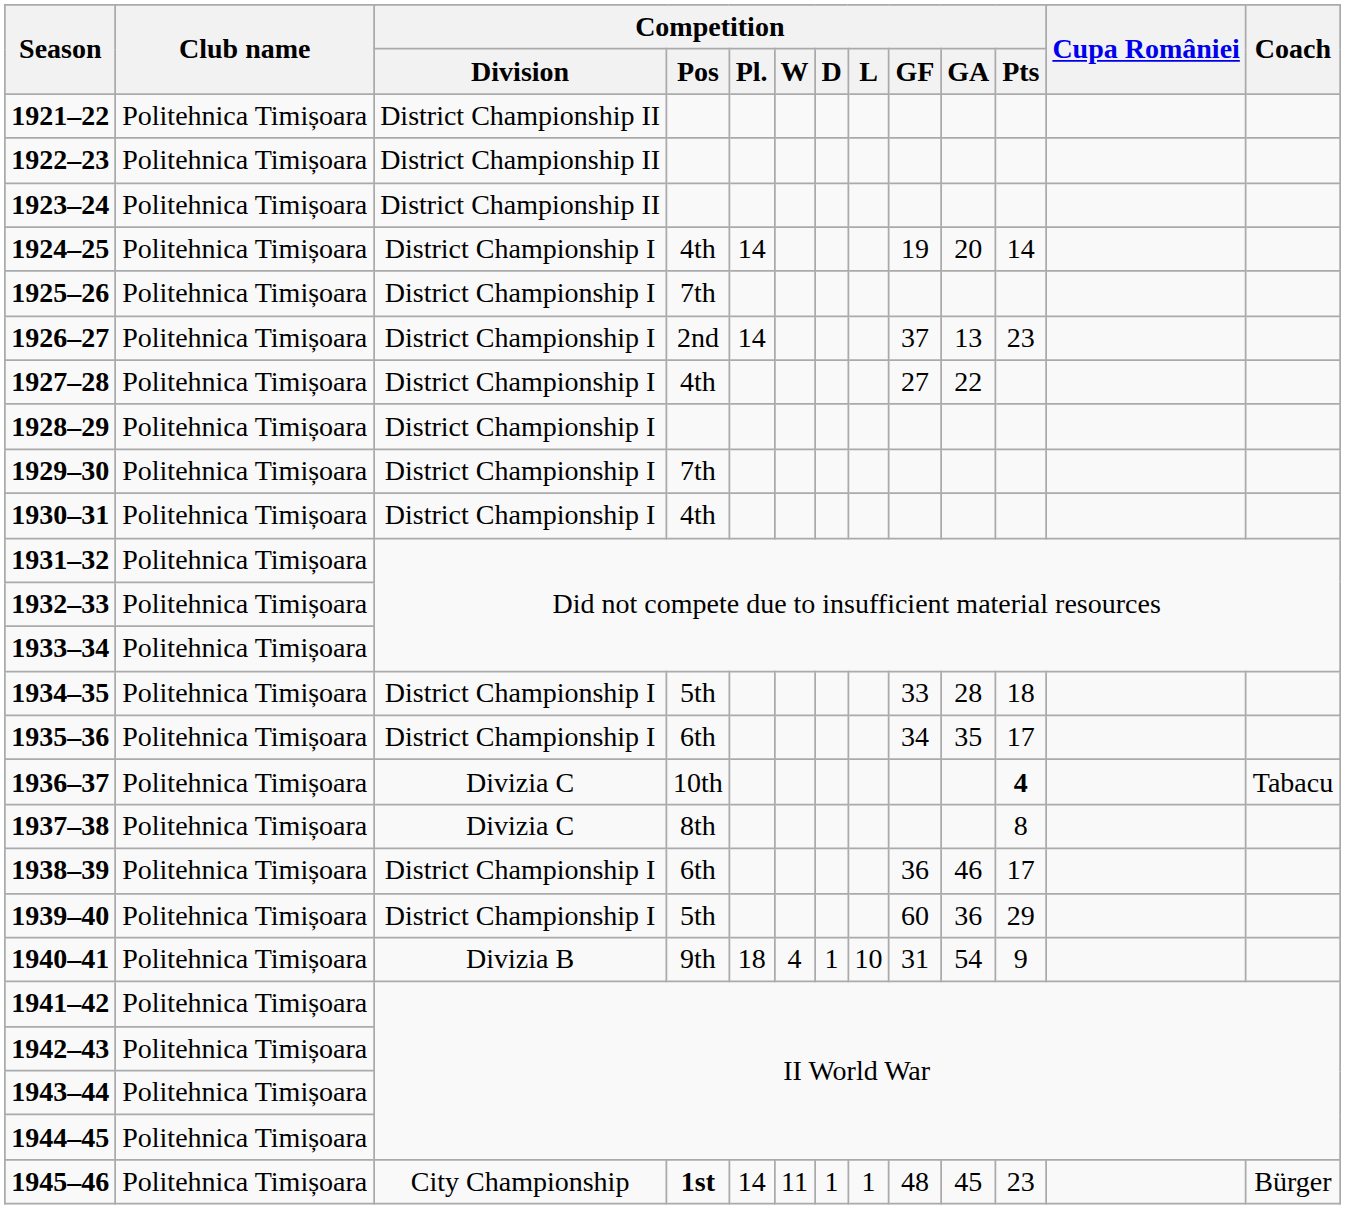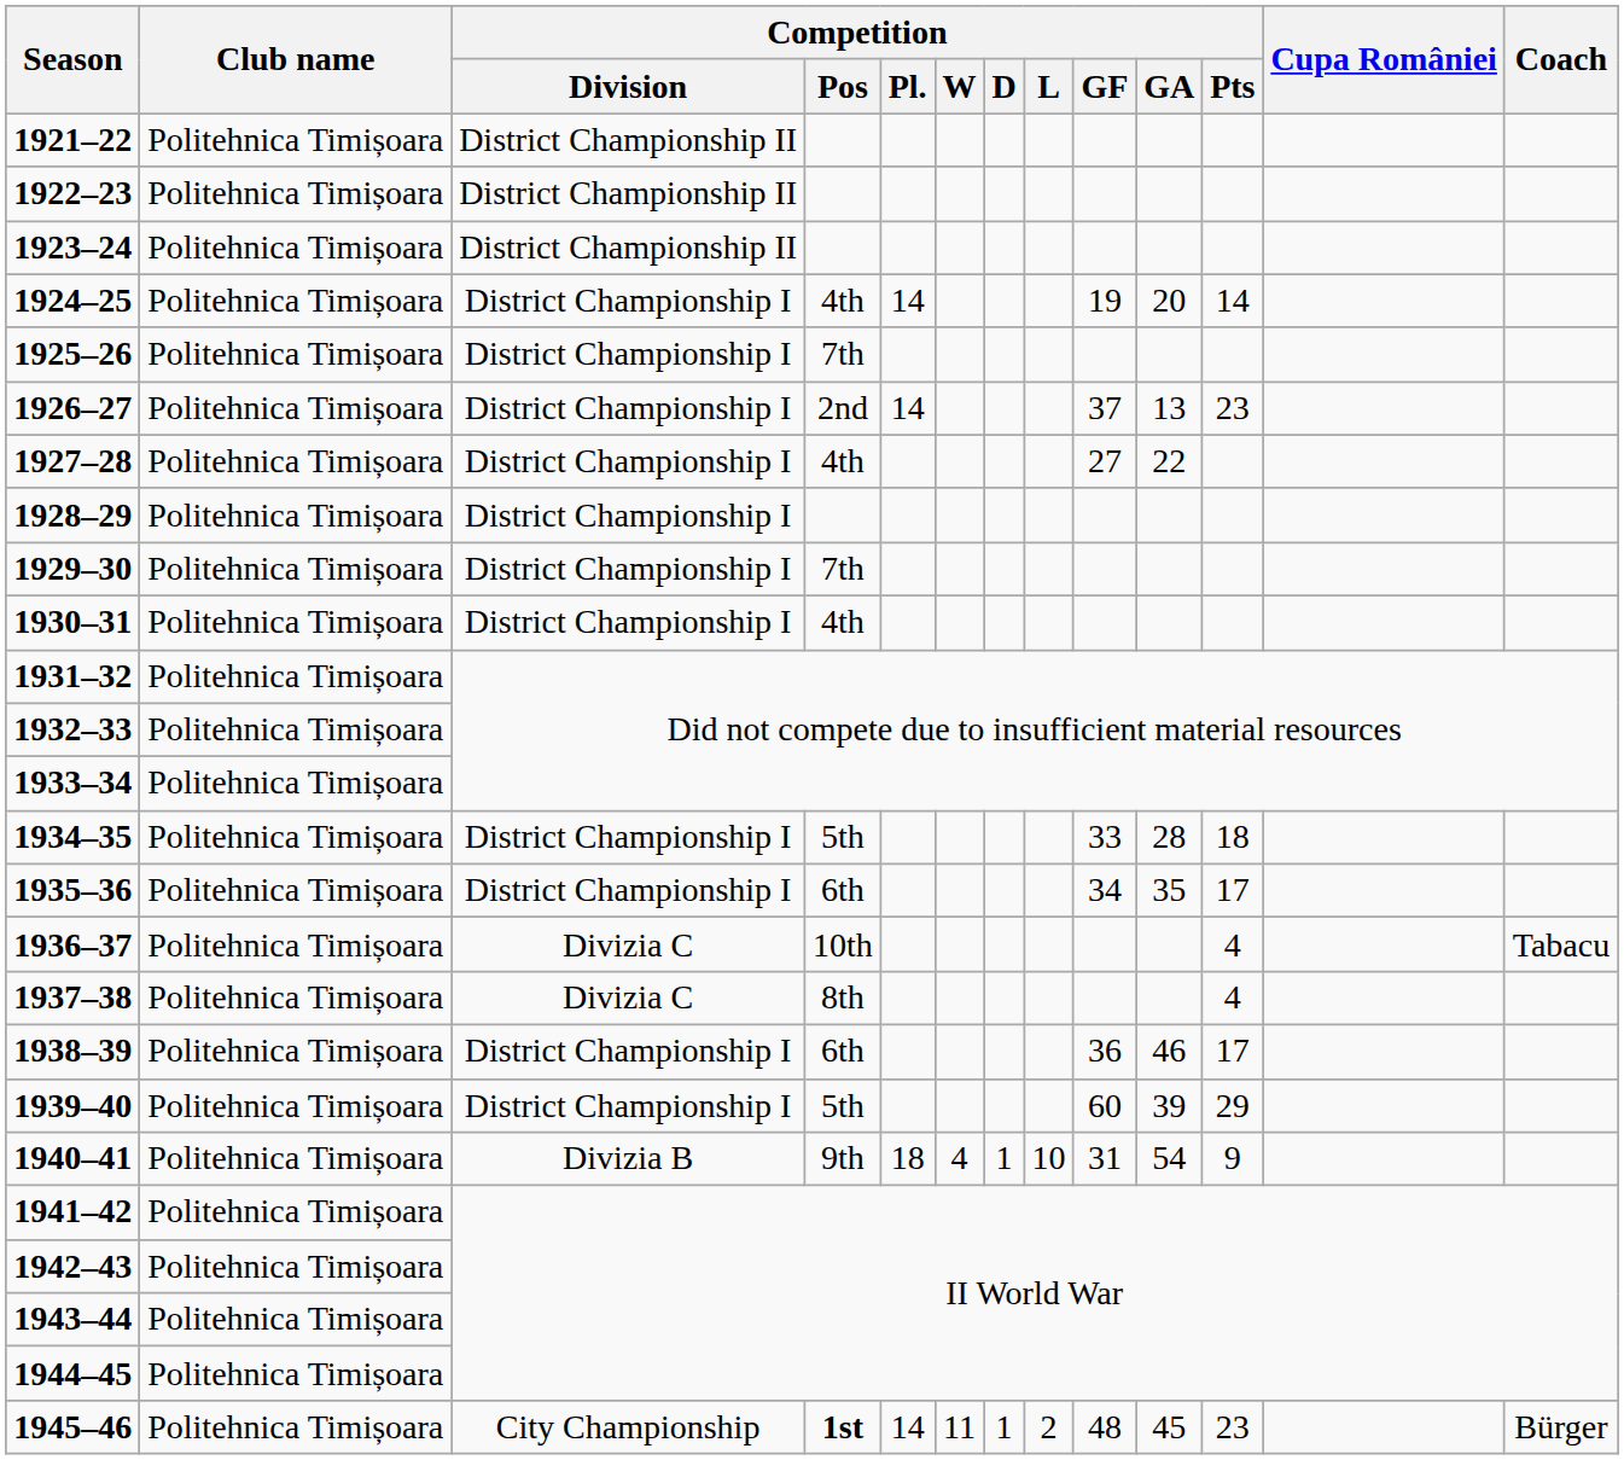 <table class="wikitable" style="text-align: center">
 <tr>
 <th rowspan="2">Season</th>
 <th rowspan="2">Club name</th>
 <th colspan="9">Competition</th>
 <th rowspan="2"><a href='#'>Cupa României</a></th>
 <th rowspan="2">Coach</th>
 </tr>
 <tr>
 <th>Division</th>
 <th>Pos</th>
 <th>Pl.</th>
 <th>W</th>
 <th>D</th>
 <th>L</th>
 <th>GF</th>
 <th>GA</th>
 <th>Pts</th>
 </tr>
 <tr>
 <td rowspan="1"><strong>1921–22</strong></td>
 <td>Politehnica Timișoara</td>
 <td>District Championship II</td>
 <td></td>
 <td></td>
 <td></td>
 <td></td>
 <td></td>
 <td></td>
 <td></td>
 <td></td>
 <td></td>
 <td></td>
 </tr>
 <tr>
 <td rowspan="1"><strong>1922–23</strong></td>
 <td>Politehnica Timișoara</td>
 <td>District Championship II</td>
 <td></td>
 <td></td>
 <td></td>
 <td></td>
 <td></td>
 <td></td>
 <td></td>
 <td></td>
 <td></td>
 <td></td>
 </tr>
 <tr>
 <td rowspan="1"><strong>1923–24</strong></td>
 <td>Politehnica Timișoara</td>
 <td>District Championship II</td>
 <td></td>
 <td></td>
 <td></td>
 <td></td>
 <td></td>
 <td></td>
 <td></td>
 <td></td>
 <td></td>
 <td></td>
 </tr>
 <tr>
 <td rowspan="1"><strong>1924–25</strong></td>
 <td>Politehnica Timișoara</td>
 <td>District Championship I</td>
 <td>4th</td>
 <td>14</td>
 <td></td>
 <td></td>
 <td></td>
 <td>19</td>
 <td>20</td>
 <td>14</td>
 <td></td>
 <td></td>
 </tr>
 <tr>
 <td rowspan="1"><strong>1925–26</strong></td>
 <td>Politehnica Timișoara</td>
 <td>District Championship I</td>
 <td>7th</td>
 <td></td>
 <td></td>
 <td></td>
 <td></td>
 <td></td>
 <td></td>
 <td></td>
 <td></td>
 <td></td>
 </tr>
 <tr>
 <td rowspan="1"><strong>1926–27</strong></td>
 <td>Politehnica Timișoara</td>
 <td>District Championship I</td>
 <td>2nd</td>
 <td>14</td>
 <td></td>
 <td></td>
 <td></td>
 <td>37</td>
 <td>13</td>
 <td>23</td>
 <td></td>
 <td></td>
 </tr>
 <tr>
 <td rowspan="1"><strong>1927–28</strong></td>
 <td>Politehnica Timișoara</td>
 <td>District Championship I</td>
 <td>4th</td>
 <td></td>
 <td></td>
 <td></td>
 <td></td>
 <td>27</td>
 <td>22</td>
 <td></td>
 <td></td>
 <td></td>
 </tr>
 <tr>
 <td rowspan="1"><strong>1928–29</strong></td>
 <td>Politehnica Timișoara</td>
 <td>District Championship I</td>
 <td></td>
 <td></td>
 <td></td>
 <td></td>
 <td></td>
 <td></td>
 <td></td>
 <td></td>
 <td></td>
 <td></td>
 </tr>
 <tr>
 <td rowspan="1"><strong>1929–30</strong></td>
 <td>Politehnica Timișoara</td>
 <td>District Championship I</td>
 <td>7th</td>
 <td></td>
 <td></td>
 <td></td>
 <td></td>
 <td></td>
 <td></td>
 <td></td>
 <td></td>
 <td></td>
 </tr>
 <tr>
 <td rowspan="1"><strong>1930–31</strong></td>
 <td>Politehnica Timișoara</td>
 <td>District Championship I</td>
 <td>4th</td>
 <td></td>
 <td></td>
 <td></td>
 <td></td>
 <td></td>
 <td></td>
 <td></td>
 <td></td>
 <td></td>
 </tr>
 <tr>
 <td rowspan="1"><strong>1931–32</strong></td>
 <td>Politehnica Timișoara</td>
 <td colspan="11" rowspan="3">Did not compete due to insufficient material resources</td>
 </tr>
 <tr>
 <td rowspan="1"><strong>1932–33</strong></td>
 <td>Politehnica Timișoara</td>
 </tr>
 <tr>
 <td rowspan="1"><strong>1933–34</strong></td>
 <td>Politehnica Timișoara</td>
 </tr>
 <tr>
 <td rowspan="1"><strong>1934–35</strong></td>
 <td>Politehnica Timișoara</td>
 <td>District Championship I</td>
 <td>5th</td>
 <td></td>
 <td></td>
 <td></td>
 <td></td>
 <td>33</td>
 <td>28</td>
 <td>18</td>
 <td></td>
 <td></td>
 </tr>
 <tr>
 <td rowspan="1"><strong>1935–36</strong></td>
 <td>Politehnica Timișoara</td>
 <td>District Championship I</td>
 <td>6th</td>
 <td></td>
 <td></td>
 <td></td>
 <td></td>
 <td>34</td>
 <td>35</td>
 <td>17</td>
 <td></td>
 <td></td>
 </tr>
 <tr>
 <td rowspan="1"><strong>1936–37</strong></td>
 <td>Politehnica Timișoara</td>
 <td>Divizia C</td>
 <td>10th</td>
 <td></td>
 <td></td>
 <td></td>
 <td></td>
 <td></td>
 <td></td>
-<td><strong>4</strong></td>
+<td>4</td>
 <td></td>
 <td>Tabacu</td>
 </tr>
 <tr>
 <td rowspan="1"><strong>1937–38</strong></td>
 <td>Politehnica Timișoara</td>
 <td>Divizia C</td>
 <td>8th</td>
 <td></td>
 <td></td>
 <td></td>
 <td></td>
 <td></td>
 <td></td>
-<td>8</td>
+<td>4</td>
 <td></td>
 <td></td>
 </tr>
 <tr>
 <td rowspan="1"><strong>1938–39</strong></td>
 <td>Politehnica Timișoara</td>
 <td>District Championship I</td>
 <td>6th</td>
 <td></td>
 <td></td>
 <td></td>
 <td></td>
 <td>36</td>
 <td>46</td>
 <td>17</td>
 <td></td>
 <td></td>
 </tr>
 <tr>
 <td rowspan="1"><strong>1939–40</strong></td>
 <td>Politehnica Timișoara</td>
 <td>District Championship I</td>
 <td>5th</td>
 <td></td>
 <td></td>
 <td></td>
 <td></td>
 <td>60</td>
-<td>36</td>
+<td>39</td>
 <td>29</td>
 <td></td>
 <td></td>
 </tr>
 <tr>
 <td rowspan="1"><strong>1940–41</strong></td>
 <td>Politehnica Timișoara</td>
 <td>Divizia B</td>
 <td>9th</td>
 <td>18</td>
 <td>4</td>
 <td>1</td>
 <td>10</td>
 <td>31</td>
 <td>54</td>
 <td>9</td>
 <td></td>
 <td></td>
 </tr>
 <tr>
 <td rowspan="1"><strong>1941–42</strong></td>
 <td>Politehnica Timișoara</td>
 <td colspan="11" rowspan="4">II World War</td>
 </tr>
 <tr>
 <td rowspan="1"><strong>1942–43</strong></td>
 <td>Politehnica Timișoara</td>
 </tr>
 <tr>
 <td rowspan="1"><strong>1943–44</strong></td>
 <td>Politehnica Timișoara</td>
 </tr>
 <tr>
 <td rowspan="1"><strong>1944–45</strong></td>
 <td>Politehnica Timișoara</td>
 </tr>
 <tr>
 <td rowspan="1"><strong>1945–46</strong></td>
 <td>Politehnica Timișoara</td>
 <td>City Championship</td>
 <td><strong>1st</strong></td>
 <td>14</td>
 <td>11</td>
 <td>1</td>
-<td>1</td>
+<td>2</td>
 <td>48</td>
 <td>45</td>
 <td>23</td>
 <td></td>
 <td>Bürger</td>
 </tr>
 </table>
